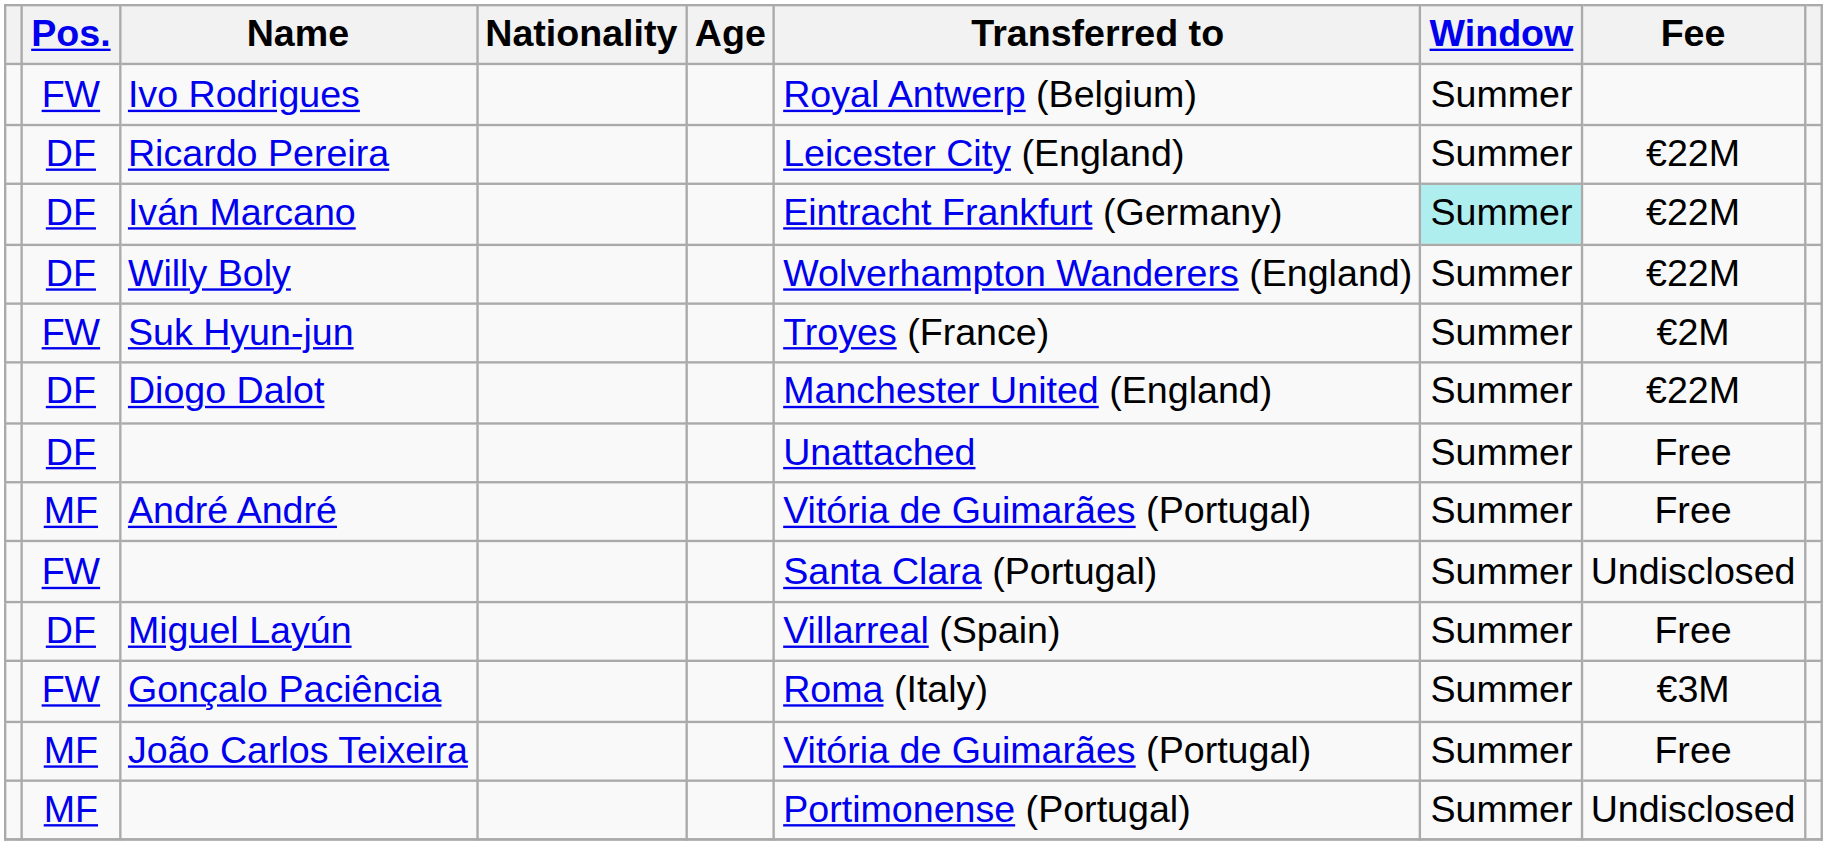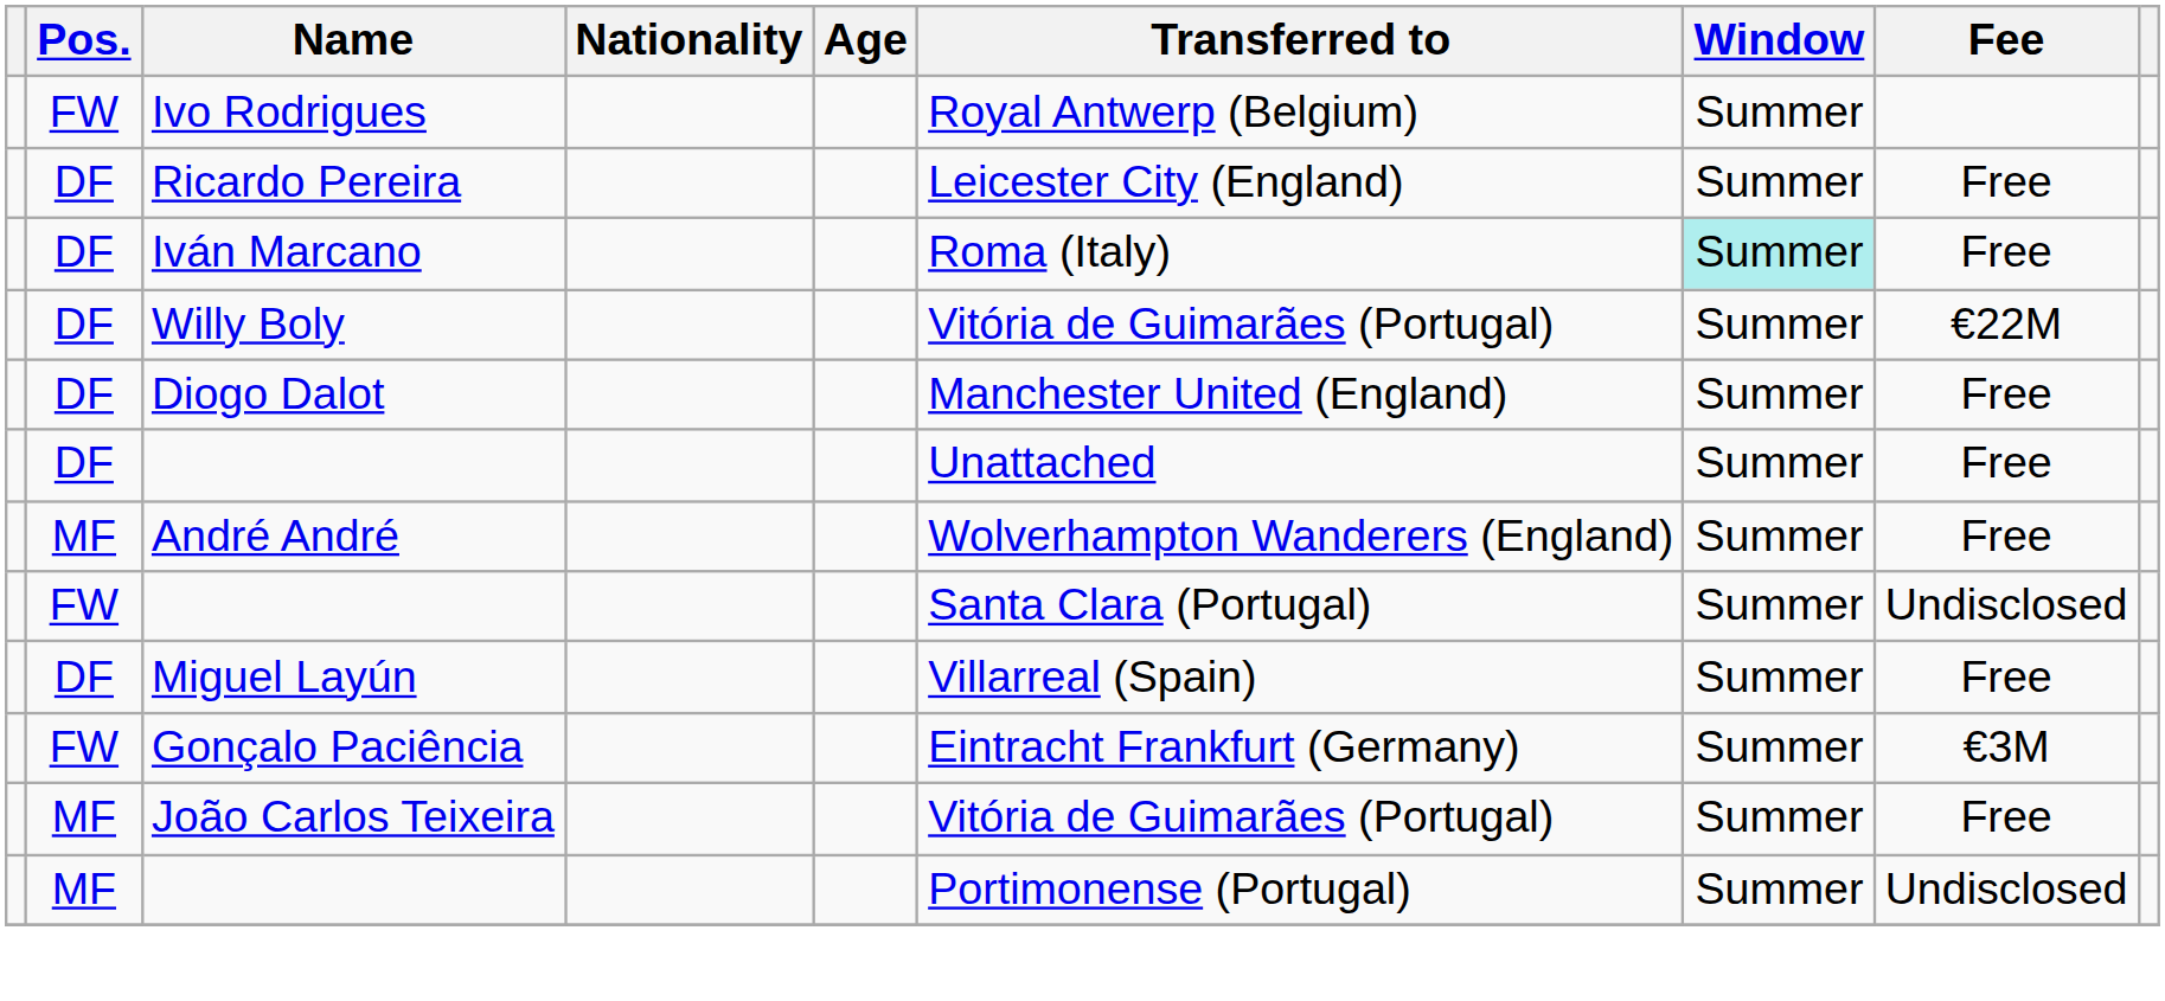 <table class="wikitable sortable" style="text-align:center;">
 <tr>
 <th scope=col></th>
 <th scope=col><a href='#'>Pos.</a></th>
 <th scope=col>Name</th>
 <th scope=col>Nationality</th>
 <th scope=col>Age</th>
 <th scope=col>Transferred to</th>
 <th scope=col><a href='#'>Window</a></th>
 <th scope=col>Fee</th>
 <th scope=col class=unsortable></th>
 </tr>
 <tr>
 <td></td>
 <td><a href='#'>FW</a></td>
 <td align=left><a href='#'>Ivo Rodrigues</a></td>
 <td align=left></td>
 <td></td>
 <td align=left><a href='#'>Royal Antwerp</a> (Belgium)</td>
 <td>Summer</td>
 <td></td>
 <td></td>
 </tr>
 <tr>
 <td></td>
 <td><a href='#'>DF</a></td>
 <td align=left><a href='#'>Ricardo Pereira</a></td>
 <td align=left></td>
 <td></td>
 <td align=left><a href='#'>Leicester City</a> (England)</td>
 <td>Summer</td>
-<td>€22M</td>
+<td>Free</td>
 <td></td>
 </tr>
 <tr>
 <td></td>
 <td><a href='#'>DF</a></td>
 <td align=left><a href='#'>Iván Marcano</a></td>
 <td align=left></td>
 <td></td>
-<td align=left><a href='#'>Eintracht Frankfurt</a> (Germany)</td>
+<td align=left><a href='#'>Roma</a> (Italy)</td>
 <td style="background: paleturquoise;">Summer</td>
-<td>€22M</td>
+<td>Free</td>
 <td></td>
 </tr>
 <tr>
 <td></td>
 <td><a href='#'>DF</a></td>
 <td align=left><a href='#'>Willy Boly</a></td>
 <td align=left></td>
 <td></td>
-<td align=left><a href='#'>Wolverhampton Wanderers</a>  (England)</td>
+<td align=left><a href='#'>Vitória de Guimarães</a> (Portugal)</td>
 <td>Summer</td>
 <td>€22M</td>
-<td></td>
-</tr>
-<tr>
-<td></td>
-<td><a href='#'>FW</a></td>
-<td align=left><a href='#'>Suk Hyun-jun</a></td>
-<td align=left></td>
-<td></td>
-<td align=left><a href='#'>Troyes</a> (France)</td>
-<td>Summer</td>
-<td>€2M</td>
 <td></td>
 </tr>
 <tr>
 <td></td>
 <td><a href='#'>DF</a></td>
 <td align=left><a href='#'>Diogo Dalot</a></td>
 <td align=left></td>
 <td></td>
 <td align=left><a href='#'>Manchester United</a> (England)</td>
 <td>Summer</td>
-<td>€22M</td>
+<td>Free</td>
 <td></td>
 </tr>
 <tr>
 <td></td>
 <td><a href='#'>DF</a></td>
 <td align=left></td>
 <td align=left></td>
 <td></td>
 <td align=left><a href='#'>Unattached</a></td>
 <td>Summer</td>
 <td>Free</td>
 <td></td>
 </tr>
 <tr>
 <td></td>
 <td><a href='#'>MF</a></td>
 <td align=left><a href='#'>André André</a></td>
 <td align=left></td>
 <td></td>
-<td align=left><a href='#'>Vitória de Guimarães</a> (Portugal)</td>
+<td align=left><a href='#'>Wolverhampton Wanderers</a>  (England)</td>
 <td>Summer</td>
 <td>Free</td>
 <td></td>
 </tr>
 <tr>
 <td></td>
 <td><a href='#'>FW</a></td>
 <td align=left></td>
 <td align=left></td>
 <td></td>
 <td align=left><a href='#'>Santa Clara</a> (Portugal)</td>
 <td>Summer</td>
 <td>Undisclosed</td>
 <td></td>
 </tr>
 <tr>
 <td></td>
 <td><a href='#'>DF</a></td>
 <td align=left><a href='#'>Miguel Layún</a></td>
 <td align=left></td>
 <td></td>
 <td align=left><a href='#'>Villarreal</a> (Spain)</td>
 <td>Summer</td>
 <td>Free</td>
 <td></td>
 </tr>
 <tr>
 <td></td>
 <td><a href='#'>FW</a></td>
 <td align=left><a href='#'>Gonçalo Paciência</a></td>
 <td align=left></td>
 <td></td>
-<td align=left><a href='#'>Roma</a> (Italy)</td>
+<td align=left><a href='#'>Eintracht Frankfurt</a> (Germany)</td>
 <td>Summer</td>
 <td>€3M</td>
 <td></td>
 </tr>
 <tr>
 <td></td>
 <td><a href='#'>MF</a></td>
 <td align=left><a href='#'>João Carlos Teixeira</a></td>
 <td align=left></td>
 <td></td>
 <td align=left><a href='#'>Vitória de Guimarães</a> (Portugal)</td>
 <td>Summer</td>
 <td>Free</td>
 <td></td>
 </tr>
 <tr>
 <td></td>
 <td><a href='#'>MF</a></td>
 <td align=left></td>
 <td align=left></td>
 <td></td>
 <td align=left><a href='#'>Portimonense</a> (Portugal)</td>
 <td>Summer</td>
 <td>Undisclosed</td>
 <td></td>
 </tr>
 <tr>
 </tr>
 </table>
